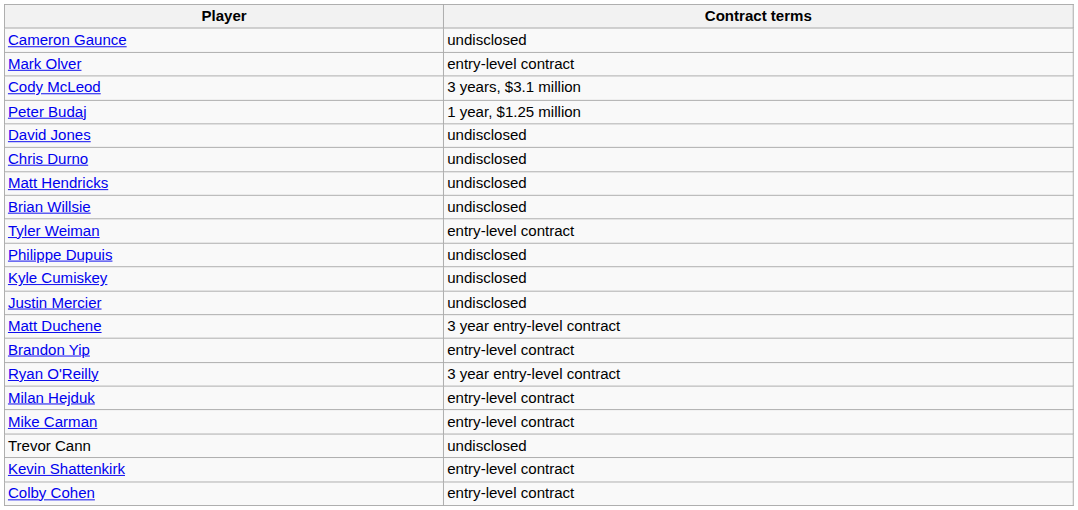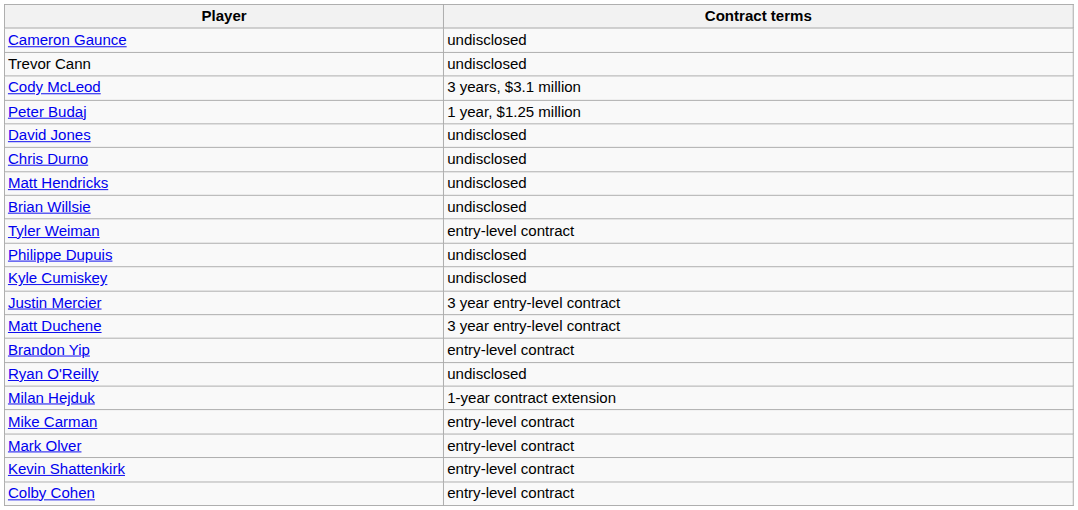 <table class="wikitable" width=90%>
 <tr align="center"  bgcolor="#dddddd">
 <th>Player</th>
 <th>Contract terms</th>
 </tr>
 <tr>
 <td><a href='#'>Cameron Gaunce</a></td>
 <td>undisclosed</td>
 </tr>
 <tr>
-<td><a href='#'>Mark Olver</a></td>
-<td>entry-level contract</td>
+<td>Trevor Cann</td>
+<td>undisclosed</td>
 </tr>
 <tr>
 <td><a href='#'>Cody McLeod</a></td>
 <td>3 years, $3.1 million</td>
 </tr>
 <tr>
 <td><a href='#'>Peter Budaj</a></td>
 <td>1 year, $1.25 million</td>
 </tr>
 <tr>
 <td><a href='#'>David Jones</a></td>
 <td>undisclosed</td>
 </tr>
 <tr>
 <td><a href='#'>Chris Durno</a></td>
 <td>undisclosed</td>
 </tr>
 <tr>
 <td><a href='#'>Matt Hendricks</a></td>
 <td>undisclosed</td>
 </tr>
 <tr>
 <td><a href='#'>Brian Willsie</a></td>
 <td>undisclosed</td>
 </tr>
 <tr>
 <td><a href='#'>Tyler Weiman</a></td>
 <td>entry-level contract</td>
 </tr>
 <tr>
 <td><a href='#'>Philippe Dupuis</a></td>
 <td>undisclosed</td>
 </tr>
 <tr>
 <td><a href='#'>Kyle Cumiskey</a></td>
 <td>undisclosed</td>
 </tr>
 <tr>
 <td><a href='#'>Justin Mercier</a></td>
-<td>undisclosed</td>
+<td>3 year entry-level contract</td>
 </tr>
 <tr>
 <td><a href='#'>Matt Duchene</a></td>
 <td>3 year entry-level contract</td>
 </tr>
 <tr>
 <td><a href='#'>Brandon Yip</a></td>
 <td>entry-level contract</td>
 </tr>
 <tr>
 <td><a href='#'>Ryan O'Reilly</a></td>
-<td>3 year entry-level contract</td>
+<td>undisclosed</td>
 </tr>
 <tr>
 <td><a href='#'>Milan Hejduk</a></td>
-<td>entry-level contract</td>
+<td>1-year contract extension</td>
 </tr>
 <tr>
 <td><a href='#'>Mike Carman</a></td>
 <td>entry-level contract</td>
 </tr>
 <tr>
-<td>Trevor Cann</td>
-<td>undisclosed</td>
+<td><a href='#'>Mark Olver</a></td>
+<td>entry-level contract</td>
 </tr>
 <tr>
 <td><a href='#'>Kevin Shattenkirk</a></td>
 <td>entry-level contract</td>
 </tr>
 <tr>
 <td><a href='#'>Colby Cohen</a></td>
 <td>entry-level contract</td>
 </tr>
 </table>
